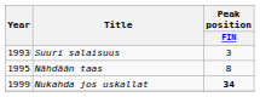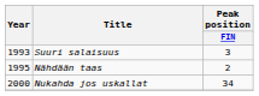 <table class="wikitable">
 <tr>
 <th rowspan="2">Year</th>
 <th rowspan="2" style="width:230px;">Title</th>
 <th colspan="2">Peak<br>position</th>
 </tr>
 <tr>
 <th style="width;font-size:85%"><a href='#'>FIN</a><br></th>
 </tr>
 <tr>
 <td>1993</td>
 <td><em>Suuri salaisuus</em></td>
 <td style="text-align:center;">3</td>
 </tr>
 <tr>
 <td>1995</td>
 <td><em>Nähdään taas</em></td>
-<td style="text-align:center;">8</td>
+<td style="text-align:center;">2</td>
 </tr>
 <tr>
-<td>1999</td>
+<td>2000</td>
 <td><em>Nukahda jos uskallat</em></td>
-<td style="text-align:center;"><strong>34</strong></td>
+<td style="text-align:center;">34</td>
 </tr>
 <tr>
 </tr>
 </table>
